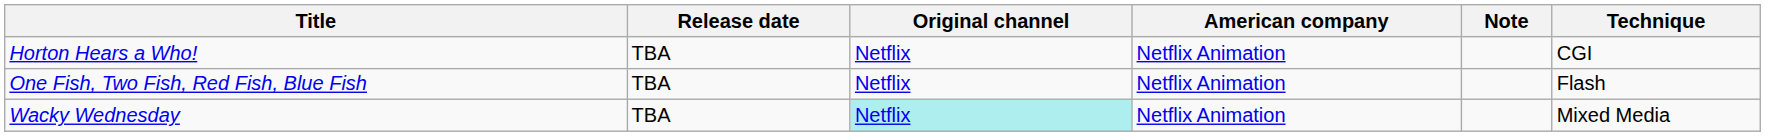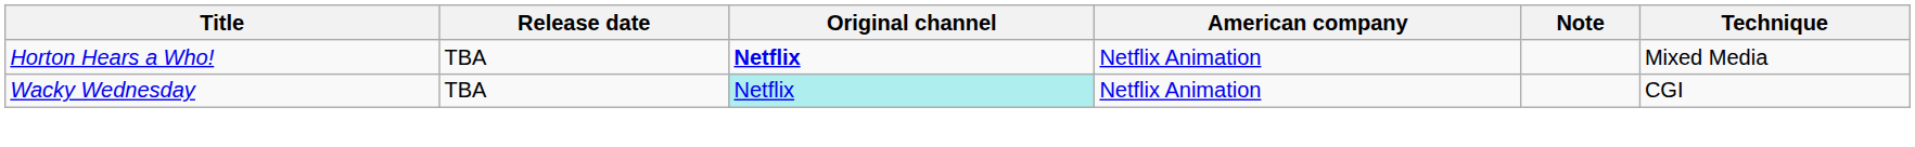 <table class="wikitable sortable" style="text-align: left; font-size:90%; width:100%;">
 <tr>
 <th>Title</th>
 <th>Release date</th>
 <th>Original channel</th>
 <th>American company</th>
 <th>Note</th>
 <th>Technique</th>
 </tr>
 <tr>
 <td><em><a href='#'>Horton Hears a Who!</a></em></td>
 <td>TBA</td>
-<td><a href='#'>Netflix</a></td>
+<td><strong><a href='#'>Netflix</a></strong></td>
 <td><a href='#'>Netflix Animation</a></td>
 <td></td>
-<td>CGI</td>
-</tr>
-<tr>
-<td><em><a href='#'>One Fish, Two Fish, Red Fish, Blue Fish</a></em></td>
-<td>TBA</td>
-<td><a href='#'>Netflix</a></td>
-<td><a href='#'>Netflix Animation</a></td>
-<td></td>
-<td>Flash</td>
+<td>Mixed Media</td>
 </tr>
 <tr>
 <td><em><a href='#'>Wacky Wednesday</a></em></td>
 <td>TBA</td>
 <td style="background: paleturquoise;"><a href='#'>Netflix</a></td>
 <td><a href='#'>Netflix Animation</a></td>
 <td></td>
-<td>Mixed Media</td>
+<td>CGI</td>
 </tr>
 </table>
